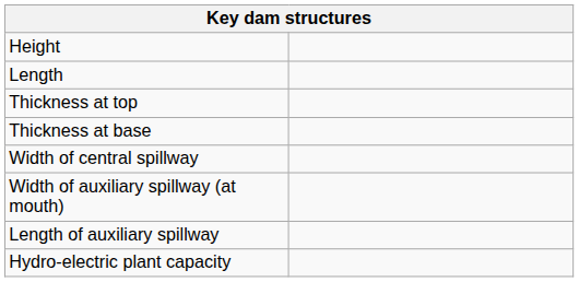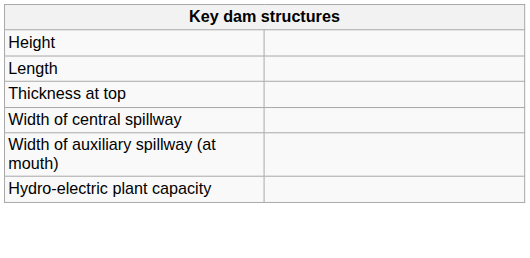 <table class="wikitable">
 <tr>
 <th colspan=2>Key dam structures</th>
 </tr>
 <tr>
 <td scope="col" width="250px">Height</td>
 <td scope="col" width="250px" align="right"></td>
 </tr>
 <tr>
 <td>Length</td>
 <td align="right"></td>
 </tr>
 <tr>
 <td>Thickness at top</td>
 <td align="right"></td>
 </tr>
 <tr>
-<td>Thickness at base</td>
-<td align="right"></td>
-</tr>
-<tr>
 <td>Width of central spillway</td>
 <td align="right"></td>
 </tr>
 <tr>
 <td>Width of auxiliary spillway (at mouth)</td>
 <td align="right"></td>
 </tr>
 <tr>
-<td>Length of auxiliary spillway</td>
-<td align="right"></td>
-</tr>
-<tr>
 <td>Hydro-electric plant capacity</td>
 <td align="right"></td>
 </tr>
 </table>
